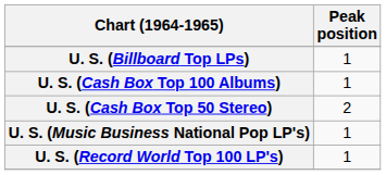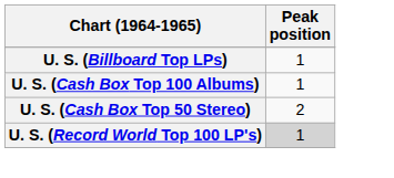 <table class="wikitable sortable plainrowheaders" style="text-align:center">
 <tr>
 <th>Chart (1964-1965)</th>
 <th>Peak<br>position</th>
 </tr>
 <tr>
 </tr>
 <tr>
 </tr>
 <tr>
 <th scope="row">U. S. (<a href='#'><em>Billboard</em> Top LPs</a>)</th>
 <td style="text-align:center;">1</td>
 </tr>
 <tr>
 <th scope="row">U. S. (<a href='#'><em>Cash Box</em> Top 100 Albums</a>)</th>
 <td style="text-align:center;">1</td>
 </tr>
 <tr>
 <th scope="row">U. S. (<a href='#'><em>Cash Box</em> Top 50 Stereo</a>)</th>
 <td style="text-align:center;">2</td>
 </tr>
 <tr>
-<th scope="row">U. S. (<em>Music Business</em> National Pop LP's)</th>
-<td style="text-align:center;">1</td>
-</tr>
-<tr>
 <th scope="row">U. S. (<a href='#'><em>Record World</em> Top 100 LP's</a>)</th>
-<td style="text-align:center;">1</td>
+<td style="background: lightgrey; text-align:center;">1</td>
 </tr>
 <tr>
 </tr>
 </table>
